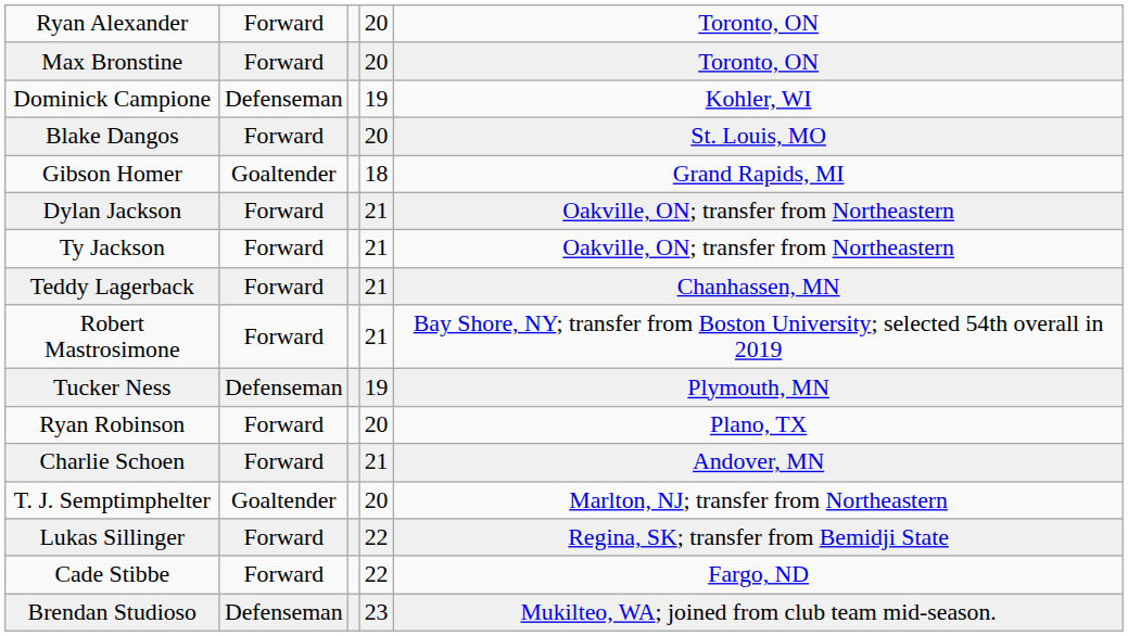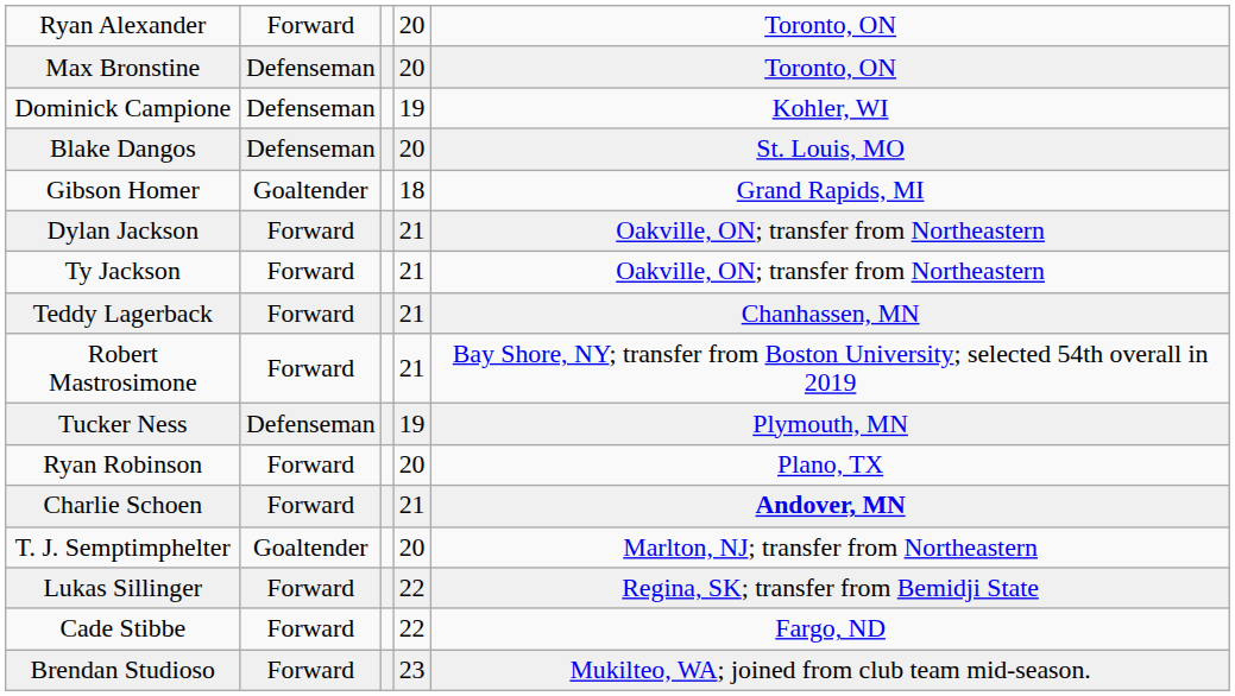 <table class="wikitable" width="60%">
 <tr align="center" bgcolor="">
 <td>Ryan Alexander</td>
 <td>Forward</td>
 <td></td>
 <td>20</td>
 <td><a href='#'>Toronto, ON</a></td>
 </tr>
 <tr align="center" bgcolor="f0f0f0">
 <td>Max Bronstine</td>
-<td>Forward</td>
+<td>Defenseman</td>
 <td></td>
 <td>20</td>
 <td><a href='#'>Toronto, ON</a></td>
 </tr>
 <tr align="center" bgcolor="">
 <td>Dominick Campione</td>
 <td>Defenseman</td>
 <td></td>
 <td>19</td>
 <td><a href='#'>Kohler, WI</a></td>
 </tr>
 <tr align="center" bgcolor="f0f0f0">
 <td>Blake Dangos</td>
-<td>Forward</td>
+<td>Defenseman</td>
 <td></td>
 <td>20</td>
 <td><a href='#'>St. Louis, MO</a></td>
 </tr>
 <tr align="center" bgcolor="">
 <td>Gibson Homer</td>
 <td>Goaltender</td>
 <td></td>
 <td>18</td>
 <td><a href='#'>Grand Rapids, MI</a></td>
 </tr>
 <tr align="center" bgcolor="f0f0f0">
 <td>Dylan Jackson</td>
 <td>Forward</td>
 <td></td>
 <td>21</td>
 <td><a href='#'>Oakville, ON</a>; transfer from <a href='#'>Northeastern</a></td>
 </tr>
 <tr align="center" bgcolor="">
 <td>Ty Jackson</td>
 <td>Forward</td>
 <td></td>
 <td>21</td>
 <td><a href='#'>Oakville, ON</a>; transfer from <a href='#'>Northeastern</a></td>
 </tr>
 <tr align="center" bgcolor="f0f0f0">
 <td>Teddy Lagerback</td>
 <td>Forward</td>
 <td></td>
 <td>21</td>
 <td><a href='#'>Chanhassen, MN</a></td>
 </tr>
 <tr align="center" bgcolor="">
 <td>Robert Mastrosimone</td>
 <td>Forward</td>
 <td></td>
 <td>21</td>
 <td><a href='#'>Bay Shore, NY</a>; transfer from <a href='#'>Boston University</a>; selected 54th overall in <a href='#'>2019</a></td>
 </tr>
 <tr align="center" bgcolor="f0f0f0">
 <td>Tucker Ness</td>
 <td>Defenseman</td>
 <td></td>
 <td>19</td>
 <td><a href='#'>Plymouth, MN</a></td>
 </tr>
 <tr align="center" bgcolor="">
 <td>Ryan Robinson</td>
 <td>Forward</td>
 <td></td>
 <td>20</td>
 <td><a href='#'>Plano, TX</a></td>
 </tr>
 <tr align="center" bgcolor="f0f0f0">
 <td>Charlie Schoen</td>
 <td>Forward</td>
 <td></td>
 <td>21</td>
-<td><a href='#'>Andover, MN</a></td>
+<td><strong><a href='#'>Andover, MN</a></strong></td>
 </tr>
 <tr align="center" bgcolor="">
 <td>T. J. Semptimphelter</td>
 <td>Goaltender</td>
 <td></td>
 <td>20</td>
 <td><a href='#'>Marlton, NJ</a>; transfer from <a href='#'>Northeastern</a></td>
 </tr>
 <tr align="center" bgcolor="f0f0f0">
 <td>Lukas Sillinger</td>
 <td>Forward</td>
 <td></td>
 <td>22</td>
 <td><a href='#'>Regina, SK</a>; transfer from <a href='#'>Bemidji State</a></td>
 </tr>
 <tr align="center" bgcolor="">
 <td>Cade Stibbe</td>
 <td>Forward</td>
 <td></td>
 <td>22</td>
 <td><a href='#'>Fargo, ND</a></td>
 </tr>
 <tr align="center" bgcolor="f0f0f0">
 <td>Brendan Studioso</td>
-<td>Defenseman</td>
+<td>Forward</td>
 <td></td>
 <td>23</td>
 <td><a href='#'>Mukilteo, WA</a>; joined from club team mid-season.</td>
 </tr>
 </table>
